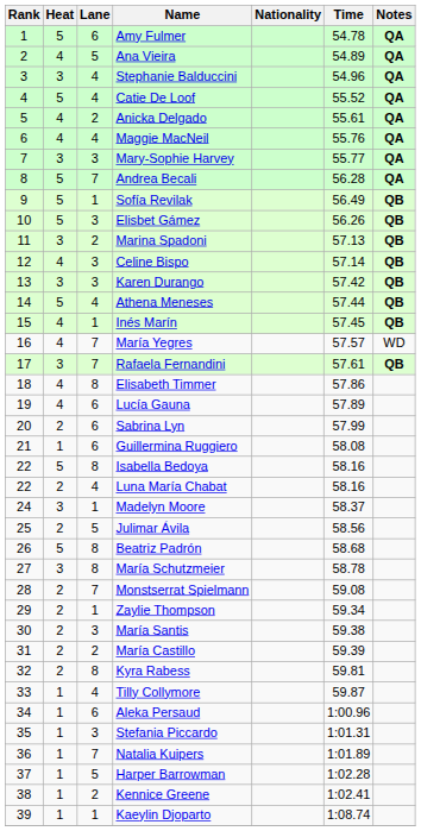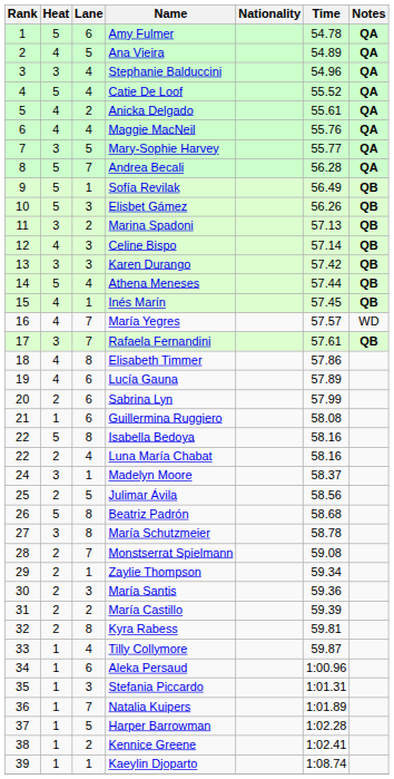 <table class="wikitable sortable" style="text-align:center">
 <tr>
 <th>Rank</th>
 <th>Heat</th>
 <th>Lane</th>
 <th>Name</th>
 <th>Nationality</th>
 <th>Time</th>
 <th>Notes</th>
 </tr>
 <tr bgcolor="ccffcc">
 <td>1</td>
 <td>5</td>
 <td>6</td>
 <td align="left"><a href='#'>Amy Fulmer</a></td>
 <td align="left"></td>
 <td>54.78</td>
 <td><strong>QA</strong></td>
 </tr>
 <tr bgcolor="ccffcc">
 <td>2</td>
 <td>4</td>
 <td>5</td>
 <td align="left"><a href='#'>Ana Vieira</a></td>
 <td align="left"></td>
 <td>54.89</td>
 <td><strong>QA</strong></td>
 </tr>
 <tr bgcolor="ccffcc">
 <td>3</td>
 <td>3</td>
 <td>4</td>
 <td align="left"><a href='#'>Stephanie Balduccini</a></td>
 <td align="left"></td>
 <td>54.96</td>
 <td><strong>QA</strong></td>
 </tr>
 <tr bgcolor="ccffcc">
 <td>4</td>
 <td>5</td>
 <td>4</td>
 <td align="left"><a href='#'>Catie De Loof</a></td>
 <td align="left"></td>
 <td>55.52</td>
 <td><strong>QA</strong></td>
 </tr>
 <tr bgcolor="ccffcc">
 <td>5</td>
 <td>4</td>
 <td>2</td>
 <td align="left"><a href='#'>Anicka Delgado</a></td>
 <td align="left"></td>
 <td>55.61</td>
 <td><strong>QA</strong></td>
 </tr>
 <tr bgcolor="ccffcc">
 <td>6</td>
 <td>4</td>
 <td>4</td>
 <td align="left"><a href='#'>Maggie MacNeil</a></td>
 <td align="left"></td>
 <td>55.76</td>
 <td><strong>QA</strong></td>
 </tr>
 <tr bgcolor="ccffcc">
 <td>7</td>
 <td>3</td>
-<td>3</td>
+<td>5</td>
 <td align="left"><a href='#'>Mary-Sophie Harvey</a></td>
 <td align="left"></td>
 <td>55.77</td>
 <td><strong>QA</strong></td>
 </tr>
 <tr bgcolor="ccffcc">
 <td>8</td>
 <td>5</td>
 <td>7</td>
 <td align="left"><a href='#'>Andrea Becali</a></td>
 <td align="left"></td>
 <td>56.28</td>
 <td><strong>QA</strong></td>
 </tr>
 <tr bgcolor="ddffd">
 <td>9</td>
 <td>5</td>
 <td>1</td>
 <td align="left"><a href='#'>Sofía Revilak</a></td>
 <td align="left"></td>
 <td>56.49</td>
 <td><strong>QB</strong></td>
 </tr>
 <tr bgcolor="ddffd">
 <td>10</td>
 <td>5</td>
 <td>3</td>
 <td align="left"><a href='#'>Elisbet Gámez</a></td>
 <td align="left"></td>
 <td>56.26</td>
 <td><strong>QB</strong></td>
 </tr>
 <tr bgcolor="ddffd">
 <td>11</td>
 <td>3</td>
 <td>2</td>
 <td align="left"><a href='#'>Marina Spadoni</a></td>
 <td align="left"></td>
 <td>57.13</td>
 <td><strong>QB</strong></td>
 </tr>
 <tr bgcolor="ddffd">
 <td>12</td>
 <td>4</td>
 <td>3</td>
 <td align="left"><a href='#'>Celine Bispo</a></td>
 <td align="left"></td>
 <td>57.14</td>
 <td><strong>QB</strong></td>
 </tr>
 <tr bgcolor="ddffd">
 <td>13</td>
 <td>3</td>
 <td>3</td>
 <td align="left"><a href='#'>Karen Durango</a></td>
 <td align="left"></td>
 <td>57.42</td>
 <td><strong>QB</strong></td>
 </tr>
 <tr bgcolor="ddffd">
 <td>14</td>
 <td>5</td>
 <td>4</td>
 <td align="left"><a href='#'>Athena Meneses</a></td>
 <td align="left"></td>
 <td>57.44</td>
 <td><strong>QB</strong></td>
 </tr>
 <tr bgcolor="ddffd">
 <td>15</td>
 <td>4</td>
 <td>1</td>
 <td align="left"><a href='#'>Inés Marín</a></td>
 <td align="left"></td>
 <td>57.45</td>
 <td><strong>QB</strong></td>
 </tr>
 <tr>
 <td>16</td>
 <td>4</td>
 <td>7</td>
 <td align="left"><a href='#'>María Yegres</a></td>
 <td align="left"></td>
 <td>57.57</td>
 <td>WD</td>
 </tr>
 <tr bgcolor="ddffd">
 <td>17</td>
 <td>3</td>
 <td>7</td>
 <td align="left"><a href='#'>Rafaela Fernandini</a></td>
 <td align="left"></td>
 <td>57.61</td>
 <td><strong>QB</strong></td>
 </tr>
 <tr>
 <td>18</td>
 <td>4</td>
 <td>8</td>
 <td align="left"><a href='#'>Elisabeth Timmer</a></td>
 <td align="left"></td>
 <td>57.86</td>
 <td></td>
 </tr>
 <tr>
 <td>19</td>
 <td>4</td>
 <td>6</td>
 <td align="left"><a href='#'>Lucía Gauna</a></td>
 <td align="left"></td>
 <td>57.89</td>
 <td></td>
 </tr>
 <tr>
 <td>20</td>
 <td>2</td>
 <td>6</td>
 <td align="left"><a href='#'>Sabrina Lyn</a></td>
 <td align="left"></td>
 <td>57.99</td>
 <td></td>
 </tr>
 <tr>
 <td>21</td>
 <td>1</td>
 <td>6</td>
 <td align="left"><a href='#'>Guillermina Ruggiero</a></td>
 <td align="left"></td>
 <td>58.08</td>
 <td></td>
 </tr>
 <tr>
 <td>22</td>
 <td>5</td>
 <td>8</td>
 <td align="left"><a href='#'>Isabella Bedoya</a></td>
 <td align="left"></td>
 <td>58.16</td>
 <td></td>
 </tr>
 <tr>
 <td>22</td>
 <td>2</td>
 <td>4</td>
 <td align="left"><a href='#'>Luna María Chabat</a></td>
 <td align="left"></td>
 <td>58.16</td>
 <td></td>
 </tr>
 <tr>
 <td>24</td>
 <td>3</td>
 <td>1</td>
 <td align="left"><a href='#'>Madelyn Moore</a></td>
 <td align="left"></td>
 <td>58.37</td>
 <td></td>
 </tr>
 <tr>
 <td>25</td>
 <td>2</td>
 <td>5</td>
 <td align="left"><a href='#'>Julimar Ávila</a></td>
 <td align="left"></td>
 <td>58.56</td>
 <td></td>
 </tr>
 <tr>
 <td>26</td>
 <td>5</td>
 <td>8</td>
 <td align="left"><a href='#'>Beatriz Padrón</a></td>
 <td align="left"></td>
 <td>58.68</td>
 <td></td>
 </tr>
 <tr>
 <td>27</td>
 <td>3</td>
 <td>8</td>
 <td align="left"><a href='#'>María Schutzmeier</a></td>
 <td align="left"></td>
 <td>58.78</td>
 <td></td>
 </tr>
 <tr>
 <td>28</td>
 <td>2</td>
 <td>7</td>
 <td align="left"><a href='#'>Monstserrat Spielmann</a></td>
 <td align="left"></td>
 <td>59.08</td>
 <td></td>
 </tr>
 <tr>
 <td>29</td>
 <td>2</td>
 <td>1</td>
 <td align="left"><a href='#'>Zaylie Thompson</a></td>
 <td align="left"></td>
 <td>59.34</td>
 <td></td>
 </tr>
 <tr>
 <td>30</td>
 <td>2</td>
 <td>3</td>
 <td align="left"><a href='#'>María Santis</a></td>
 <td align="left"></td>
-<td>59.38</td>
+<td>59.36</td>
 <td></td>
 </tr>
 <tr>
 <td>31</td>
 <td>2</td>
 <td>2</td>
 <td align="left"><a href='#'>María Castillo</a></td>
 <td align="left"></td>
 <td>59.39</td>
 <td></td>
 </tr>
 <tr>
 <td>32</td>
 <td>2</td>
 <td>8</td>
 <td align="left"><a href='#'>Kyra Rabess</a></td>
 <td align="left"></td>
 <td>59.81</td>
 <td></td>
 </tr>
 <tr>
 <td>33</td>
 <td>1</td>
 <td>4</td>
 <td align="left"><a href='#'>Tilly Collymore</a></td>
 <td align="left"></td>
 <td>59.87</td>
 <td></td>
 </tr>
 <tr>
 <td>34</td>
 <td>1</td>
 <td>6</td>
 <td align="left"><a href='#'>Aleka Persaud</a></td>
 <td align="left"></td>
 <td>1:00.96</td>
 <td></td>
 </tr>
 <tr>
 <td>35</td>
 <td>1</td>
 <td>3</td>
 <td align="left"><a href='#'>Stefania Piccardo</a></td>
 <td align="left"></td>
 <td>1:01.31</td>
 <td></td>
 </tr>
 <tr>
 <td>36</td>
 <td>1</td>
 <td>7</td>
 <td align="left"><a href='#'>Natalia Kuipers</a></td>
 <td align="left"></td>
 <td>1:01.89</td>
 <td></td>
 </tr>
 <tr>
 <td>37</td>
 <td>1</td>
 <td>5</td>
 <td align="left"><a href='#'>Harper Barrowman</a></td>
 <td align="left"></td>
 <td>1:02.28</td>
 <td></td>
 </tr>
 <tr>
 <td>38</td>
 <td>1</td>
 <td>2</td>
 <td align="left"><a href='#'>Kennice Greene</a></td>
 <td align="left"></td>
 <td>1:02.41</td>
 <td></td>
 </tr>
 <tr>
 <td>39</td>
 <td>1</td>
 <td>1</td>
 <td align="left"><a href='#'>Kaeylin Djoparto</a></td>
 <td align="left"></td>
 <td>1:08.74</td>
 <td></td>
 </tr>
 <tr>
 </tr>
 </table>
